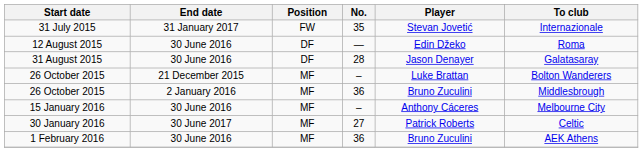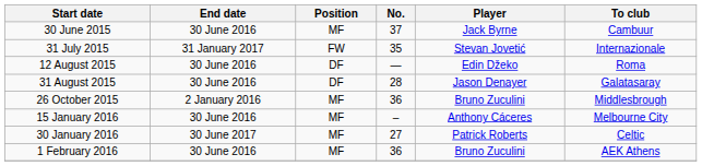 <table class="wikitable sortable" style="width:97%; text-align:center; font-size:85%; text-align:centre;">
 <tr>
 <th>Start date</th>
 <th>End date</th>
 <th>Position</th>
 <th>No.</th>
 <th>Player</th>
 <th>To club</th>
+</tr>
+<tr>
+<td>30 June 2015</td>
+<td>30 June 2016</td>
+<td>MF</td>
+<td>37</td>
+<td> <a href='#'>Jack Byrne</a></td>
+<td> <a href='#'>Cambuur</a></td>
 </tr>
 <tr>
 <td>31 July 2015</td>
 <td>31 January 2017</td>
 <td>FW</td>
 <td>35</td>
 <td> <a href='#'>Stevan Jovetić</a></td>
 <td> <a href='#'>Internazionale</a></td>
 </tr>
 <tr>
 <td>12 August 2015</td>
 <td>30 June 2016</td>
 <td>DF</td>
 <td>—</td>
 <td> <a href='#'>Edin Džeko</a></td>
 <td> <a href='#'>Roma</a></td>
 </tr>
 <tr>
 <td>31 August 2015</td>
 <td>30 June 2016</td>
 <td>DF</td>
 <td>28</td>
 <td> <a href='#'>Jason Denayer</a></td>
 <td> <a href='#'>Galatasaray</a></td>
-</tr>
-<tr>
-<td>26 October 2015</td>
-<td>21 December 2015</td>
-<td>MF</td>
-<td>–</td>
-<td> <a href='#'>Luke Brattan</a></td>
-<td> <a href='#'>Bolton Wanderers</a></td>
 </tr>
 <tr>
 <td>26 October 2015</td>
 <td>2 January 2016</td>
 <td>MF</td>
 <td>36</td>
 <td> <a href='#'>Bruno Zuculini</a></td>
 <td> <a href='#'>Middlesbrough</a></td>
 </tr>
 <tr>
 <td>15 January 2016</td>
 <td>30 June 2016</td>
 <td>MF</td>
 <td>–</td>
 <td> <a href='#'>Anthony Cáceres</a></td>
 <td> <a href='#'>Melbourne City</a></td>
 </tr>
 <tr>
 <td>30 January 2016</td>
 <td>30 June 2017</td>
 <td>MF</td>
 <td>27</td>
 <td> <a href='#'>Patrick Roberts</a></td>
 <td> <a href='#'>Celtic</a></td>
 </tr>
 <tr>
 <td>1 February 2016</td>
 <td>30 June 2016</td>
 <td>MF</td>
 <td>36</td>
 <td> <a href='#'>Bruno Zuculini</a></td>
 <td> <a href='#'>AEK Athens</a></td>
 </tr>
 <tr>
 </tr>
 </table>
